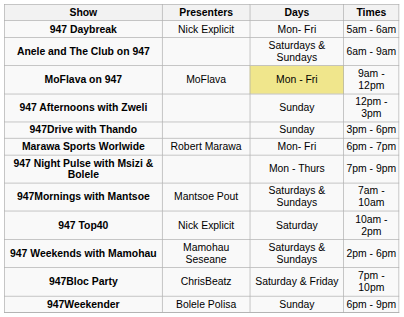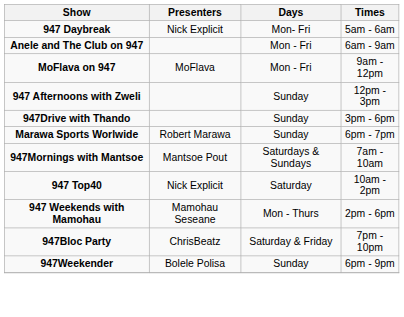 <table class="wikitable sortable" style="text-align:center;">
 <tr>
 <th>Show</th>
 <th>Presenters</th>
 <th>Days</th>
 <th>Times</th>
 </tr>
 <tr>
 <td><strong>947 Daybreak</strong></td>
 <td>Nick Explicit</td>
 <td>Mon- Fri</td>
 <td>5am - 6am</td>
 </tr>
 <tr>
 <td><strong>Anele and The Club on 947</strong></td>
 <td></td>
-<td>Saturdays & Sundays</td>
+<td>Mon - Fri</td>
 <td>6am - 9am</td>
 </tr>
 <tr>
 <td><strong>MoFlava on 947</strong></td>
 <td>MoFlava</td>
-<td style="background: khaki;">Mon - Fri</td>
+<td>Mon - Fri</td>
 <td>9am - 12pm</td>
 </tr>
 <tr>
 <td><strong>947 Afternoons with Zweli</strong></td>
 <td></td>
 <td>Sunday</td>
 <td>12pm - 3pm</td>
 </tr>
 <tr>
 <td><strong>947Drive with Thando</strong></td>
 <td></td>
 <td>Sunday</td>
 <td>3pm - 6pm</td>
 </tr>
 <tr>
 <td><strong>Marawa Sports Worlwide</strong></td>
 <td>Robert Marawa</td>
-<td>Mon- Fri</td>
+<td>Sunday</td>
 <td>6pm - 7pm</td>
-</tr>
-<tr>
-<td><strong>947 Night Pulse with Msizi & Bolele</strong></td>
-<td></td>
-<td>Mon - Thurs</td>
-<td>7pm - 9pm</td>
 </tr>
 <tr>
 <td><strong>947Mornings with Mantsoe</strong></td>
 <td>Mantsoe Pout</td>
 <td>Saturdays & Sundays</td>
 <td>7am - 10am</td>
 </tr>
 <tr>
 <td><strong>947 Top40</strong></td>
 <td>Nick Explicit</td>
 <td>Saturday</td>
 <td>10am - 2pm</td>
 </tr>
 <tr>
 <td><strong>947 Weekends with Mamohau</strong></td>
 <td>Mamohau Seseane</td>
-<td>Saturdays & Sundays</td>
+<td>Mon - Thurs</td>
 <td>2pm - 6pm</td>
 </tr>
 <tr>
 <td><strong>947Bloc Party</strong></td>
 <td>ChrisBeatz</td>
 <td>Saturday & Friday</td>
 <td>7pm - 10pm</td>
 </tr>
 <tr>
 <td><strong>947Weekender</strong></td>
 <td>Bolele Polisa</td>
 <td>Sunday</td>
 <td>6pm - 9pm</td>
 </tr>
 <tr>
 </tr>
 </table>
